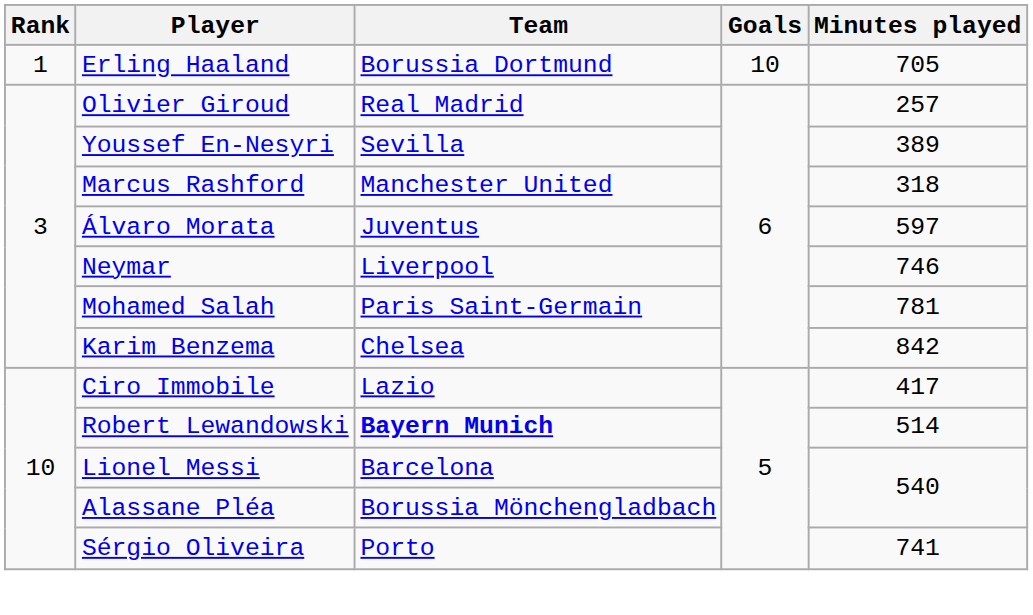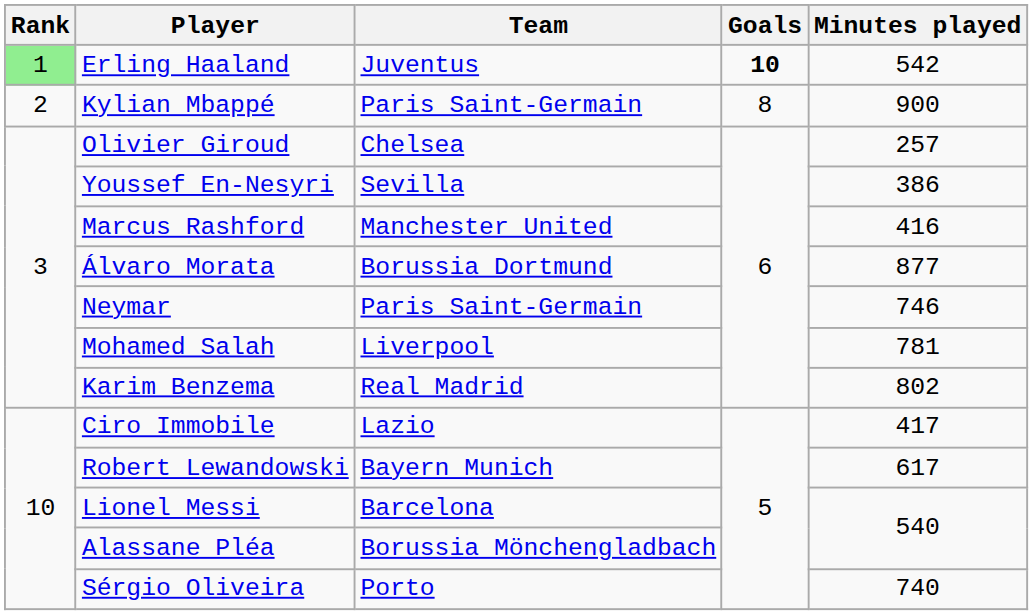 <table class="wikitable" style="text-align:center">
 <tr>
 <th>Rank</th>
 <th>Player</th>
 <th>Team</th>
 <th>Goals</th>
 <th>Minutes played</th>
 </tr>
 <tr>
-<td>1</td>
+<td style="background: lightgreen;">1</td>
 <td align=left> <a href='#'>Erling Haaland</a></td>
-<td align=left> <a href='#'>Borussia Dortmund</a></td>
-<td>10</td>
-<td>705</td>
+<td align=left> <a href='#'>Juventus</a></td>
+<td><strong>10</strong></td>
+<td>542</td>
+</tr>
+<tr>
+<td>2</td>
+<td align=left> <a href='#'>Kylian Mbappé</a></td>
+<td align=left> <a href='#'>Paris Saint-Germain</a></td>
+<td>8</td>
+<td>900</td>
 </tr>
 <tr>
 <td rowspan="7">3</td>
 <td align=left> <a href='#'>Olivier Giroud</a></td>
-<td align=left> <a href='#'>Real Madrid</a></td>
+<td align=left> <a href='#'>Chelsea</a></td>
 <td rowspan="7">6</td>
 <td>257</td>
 </tr>
 <tr>
 <td align=left> <a href='#'>Youssef En-Nesyri</a></td>
 <td align=left> <a href='#'>Sevilla</a></td>
-<td>389</td>
+<td>386</td>
 </tr>
 <tr>
 <td align=left> <a href='#'>Marcus Rashford</a></td>
 <td align=left> <a href='#'>Manchester United</a></td>
-<td>318</td>
+<td>416</td>
 </tr>
 <tr>
 <td align=left> <a href='#'>Álvaro Morata</a></td>
-<td align=left> <a href='#'>Juventus</a></td>
-<td>597</td>
+<td align=left> <a href='#'>Borussia Dortmund</a></td>
+<td>877</td>
 </tr>
 <tr>
 <td align=left> <a href='#'>Neymar</a></td>
-<td align=left> <a href='#'>Liverpool</a></td>
+<td align=left> <a href='#'>Paris Saint-Germain</a></td>
 <td>746</td>
 </tr>
 <tr>
 <td align=left> <a href='#'>Mohamed Salah</a></td>
-<td align=left> <a href='#'>Paris Saint-Germain</a></td>
+<td align=left> <a href='#'>Liverpool</a></td>
 <td>781</td>
 </tr>
 <tr>
 <td align=left> <a href='#'>Karim Benzema</a></td>
-<td align=left> <a href='#'>Chelsea</a></td>
-<td>842</td>
+<td align=left> <a href='#'>Real Madrid</a></td>
+<td>802</td>
 </tr>
 <tr>
 <td rowspan="5">10</td>
 <td align=left> <a href='#'>Ciro Immobile</a></td>
 <td align=left> <a href='#'>Lazio</a></td>
 <td rowspan="5">5</td>
 <td>417</td>
 </tr>
 <tr>
 <td align=left> <a href='#'>Robert Lewandowski</a></td>
-<td align=left><strong> <a href='#'>Bayern Munich</a></strong></td>
-<td>514</td>
+<td align=left> <a href='#'>Bayern Munich</a></td>
+<td>617</td>
 </tr>
 <tr>
 <td align=left> <a href='#'>Lionel Messi</a></td>
 <td align=left> <a href='#'>Barcelona</a></td>
 <td rowspan="2">540</td>
 </tr>
 <tr>
 <td align=left> <a href='#'>Alassane Pléa</a></td>
 <td align=left> <a href='#'>Borussia Mönchengladbach</a></td>
 </tr>
 <tr>
 <td align=left> <a href='#'>Sérgio Oliveira</a></td>
 <td align=left> <a href='#'>Porto</a></td>
-<td>741</td>
+<td>740</td>
 </tr>
 </table>
